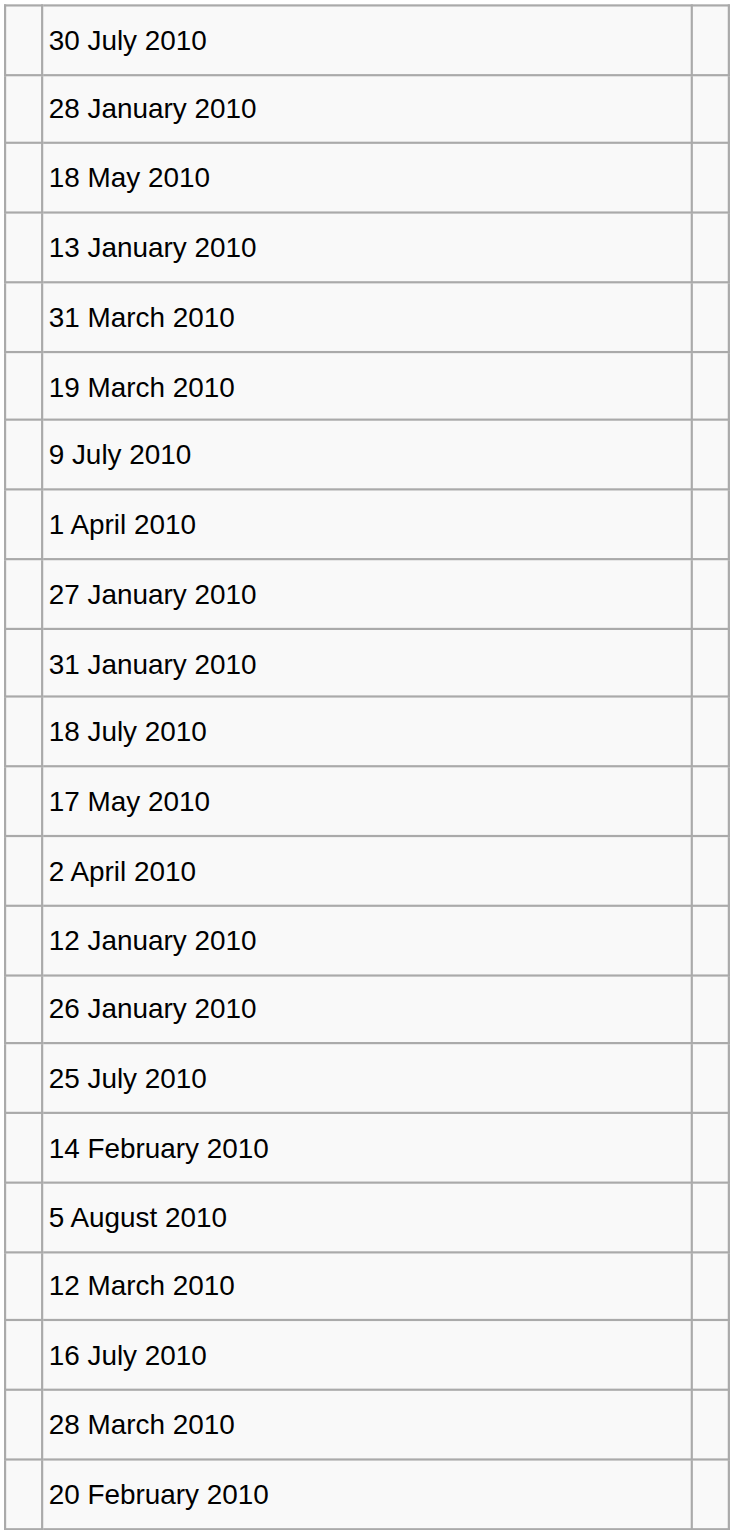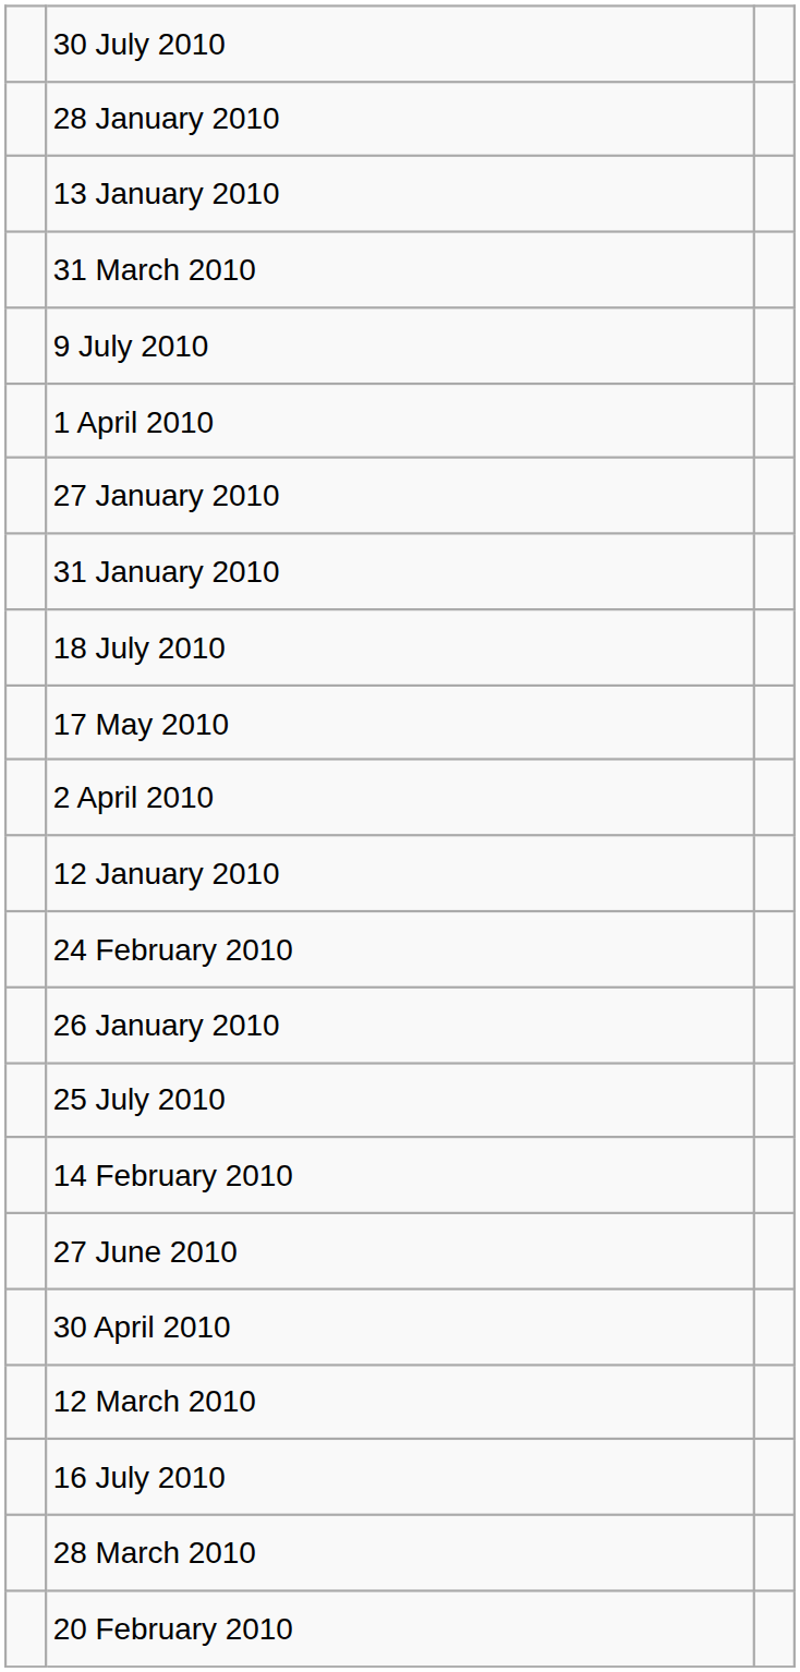 <table class="wikitable" style="font-size: 80%; float: left; width: 26em; margin-right: 1em; height: 700px">
 <tr>
 <td></td>
 <td>30 July 2010</td>
 <td></td>
 </tr>
 <tr>
 <td></td>
 <td>28 January 2010</td>
 <td></td>
 </tr>
 <tr>
 <td></td>
-<td>18 May 2010</td>
-<td></td>
-</tr>
-<tr>
-<td></td>
 <td>13 January 2010</td>
 <td></td>
 </tr>
 <tr>
 <td></td>
 <td>31 March 2010</td>
-<td></td>
-</tr>
-<tr>
-<td></td>
-<td>19 March 2010</td>
 <td></td>
 </tr>
 <tr>
 <td></td>
 <td>9 July 2010</td>
 <td></td>
 </tr>
 <tr>
 <td></td>
 <td>1 April 2010</td>
 <td></td>
 </tr>
 <tr>
 <td></td>
 <td>27 January 2010</td>
 <td></td>
 </tr>
 <tr>
 <td></td>
 <td>31 January 2010</td>
 <td></td>
 </tr>
 <tr>
 <td></td>
 <td>18 July 2010</td>
 <td></td>
 </tr>
 <tr>
 <td></td>
 <td>17 May 2010</td>
 <td></td>
 </tr>
 <tr>
 <td></td>
 <td>2 April 2010</td>
 <td></td>
 </tr>
 <tr>
 <td></td>
 <td>12 January 2010</td>
 <td></td>
 </tr>
 <tr>
 <td></td>
+<td>24 February 2010</td>
+<td></td>
+</tr>
+<tr>
+<td></td>
 <td>26 January 2010</td>
 <td></td>
 </tr>
 <tr>
 <td></td>
 <td>25 July 2010</td>
 <td></td>
 </tr>
 <tr>
 <td></td>
 <td>14 February 2010</td>
 <td></td>
 </tr>
 <tr>
 <td></td>
-<td>5 August 2010</td>
+<td>27 June 2010</td>
+<td></td>
+</tr>
+<tr>
+<td></td>
+<td>30 April 2010</td>
 <td></td>
 </tr>
 <tr>
 <td></td>
 <td>12 March 2010</td>
 <td></td>
 </tr>
 <tr>
 <td></td>
 <td>16 July 2010</td>
 <td></td>
 </tr>
 <tr>
 <td></td>
 <td>28 March 2010</td>
 <td></td>
 </tr>
 <tr>
 <td></td>
 <td>20 February 2010</td>
 <td></td>
 </tr>
 </table>
